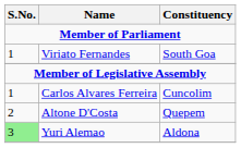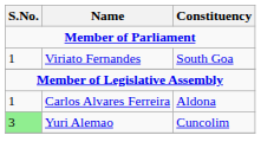 <table class="wikitable sortable">
 <tr>
 <th>S.No.</th>
 <th>Name</th>
 <th>Constituency</th>
 </tr>
 <tr>
 <td align=Center Colspan=3><strong><a href='#'>Member of Parliament</a></strong></td>
 </tr>
 <tr>
 <td>1</td>
 <td><a href='#'>Viriato Fernandes</a></td>
 <td><a href='#'>South Goa</a></td>
 </tr>
 <tr>
 </tr>
 <tr>
 <td align=Center Colspan=3><strong><a href='#'>Member of Legislative Assembly</a></strong></td>
 </tr>
 <tr>
 <td>1</td>
 <td><a href='#'>Carlos Alvares Ferreira</a></td>
-<td><a href='#'>Cuncolim</a></td>
-</tr>
-<tr>
-<td>2</td>
-<td><a href='#'>Altone D'Costa</a></td>
-<td><a href='#'>Quepem</a></td>
+<td><a href='#'>Aldona</a></td>
 </tr>
 <tr>
 <td style="background: lightgreen;">3</td>
 <td><a href='#'>Yuri Alemao</a></td>
-<td><a href='#'>Aldona</a></td>
+<td><a href='#'>Cuncolim</a></td>
 </tr>
 <tr>
 </tr>
 </table>
